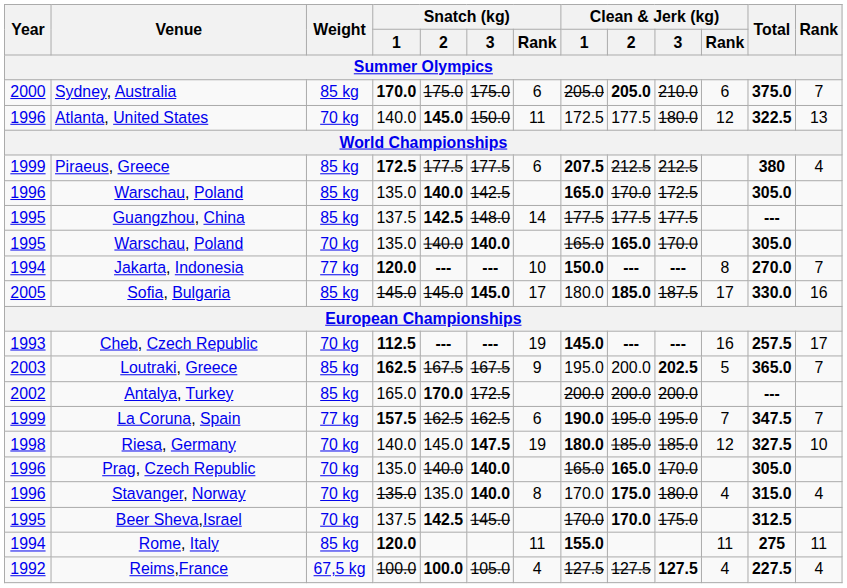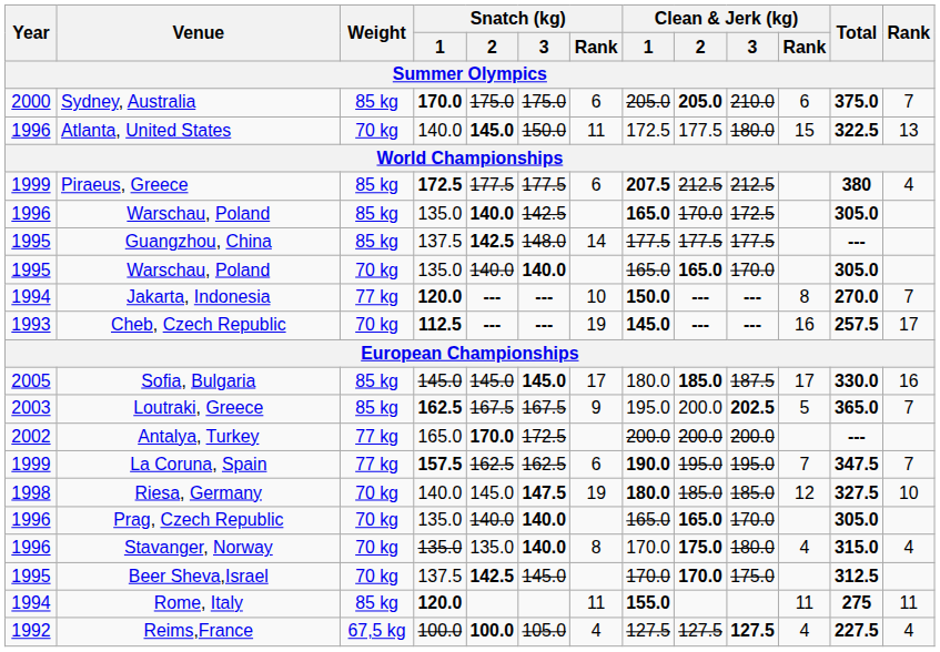 <table class="wikitable" style="text-align:center;">
 <tr>
 <th rowspan="2" width="40">Year</th>
 <th rowspan="2" width="250">Venue</th>
 <th rowspan="2" width="60">Weight</th>
 <th colspan="4">Snatch (kg)</th>
 <th colspan="4">Clean & Jerk (kg)</th>
 <th rowspan="2" width="40">Total</th>
 <th rowspan="2" width="40">Rank</th>
 </tr>
 <tr>
 <th width="40">1</th>
 <th width="40">2</th>
 <th width="40">3</th>
 <th width="40">Rank</th>
 <th width="40">1</th>
 <th width="40">2</th>
 <th width="40">3</th>
 <th width="40">Rank</th>
 </tr>
 <tr>
 <th colspan="13"><a href='#'>Summer Olympics</a></th>
 </tr>
 <tr>
 <td><a href='#'>2000</a></td>
 <td align="left"><a href='#'>Sydney</a>, <a href='#'>Australia</a></td>
 <td><a href='#'>85 kg</a></td>
 <td><strong>170.0</strong></td>
 <td><s>175.0</s></td>
 <td><s>175.0</s></td>
 <td>6</td>
 <td><s>205.0</s></td>
 <td><strong>205.0</strong></td>
 <td><s>210.0</s></td>
 <td>6</td>
 <td><strong>375.0</strong></td>
 <td>7</td>
 </tr>
 <tr>
 <td><a href='#'>1996</a></td>
 <td align="left"><a href='#'>Atlanta</a>, <a href='#'>United States</a></td>
 <td><a href='#'>70 kg</a></td>
 <td>140.0</td>
 <td><strong>145.0</strong></td>
 <td><s>150.0</s></td>
 <td>11</td>
 <td>172.5</td>
 <td>177.5</td>
 <td><s>180.0</s></td>
-<td>12</td>
+<td>15</td>
 <td><strong>322.5</strong></td>
 <td>13</td>
 </tr>
 <tr>
 <th colspan="13"><a href='#'>World Championships</a></th>
 </tr>
 <tr>
 <td><a href='#'>1999</a></td>
 <td align="left"><a href='#'>Piraeus</a>, <a href='#'>Greece</a></td>
 <td><a href='#'>85 kg</a></td>
 <td><strong>172.5</strong></td>
 <td><s>177.5</s></td>
 <td><s>177.5</s></td>
 <td>6</td>
 <td><strong>207.5</strong></td>
 <td><s>212.5</s></td>
 <td><s>212.5</s></td>
 <td></td>
 <td><strong>380</strong></td>
 <td>4</td>
 </tr>
 <tr>
 <td><a href='#'>1996</a></td>
 <td><a href='#'>Warschau</a>, <a href='#'>Poland</a></td>
 <td><a href='#'>85 kg</a></td>
 <td>135.0</td>
 <td><strong>140.0</strong></td>
 <td><s>142.5</s></td>
 <td></td>
 <td><strong>165.0</strong></td>
 <td><s>170.0</s></td>
 <td><s>172.5</s></td>
 <td></td>
 <td><strong>305.0</strong></td>
 <td></td>
 </tr>
 <tr>
 <td><a href='#'>1995</a></td>
 <td><a href='#'>Guangzhou</a>, <a href='#'>China</a></td>
 <td><a href='#'>85 kg</a></td>
 <td>137.5</td>
 <td><strong>142.5</strong></td>
 <td><s>148.0</s></td>
 <td>14</td>
 <td><s>177.5</s></td>
 <td><s>177.5</s></td>
 <td><s>177.5</s></td>
 <td></td>
 <td><strong>---</strong></td>
 <td></td>
 </tr>
 <tr>
 <td><a href='#'>1995</a></td>
 <td><a href='#'>Warschau</a>, <a href='#'>Poland</a></td>
 <td><a href='#'>70 kg</a></td>
 <td>135.0</td>
 <td><s>140.0</s></td>
 <td><strong>140.0</strong></td>
 <td></td>
 <td><s>165.0</s></td>
 <td><strong>165.0</strong></td>
 <td><s>170.0</s></td>
 <td></td>
 <td><strong>305.0</strong></td>
 <td></td>
 </tr>
 <tr>
 <td><a href='#'>1994</a></td>
 <td><a href='#'>Jakarta</a>, <a href='#'>Indonesia</a></td>
 <td><a href='#'>77 kg</a></td>
 <td><strong>120.0</strong></td>
 <td><strong>---</strong></td>
 <td><strong>---</strong></td>
 <td>10</td>
 <td><strong>150.0</strong></td>
 <td><strong>---</strong></td>
 <td><strong>---</strong></td>
 <td>8</td>
 <td><strong>270.0</strong></td>
 <td>7</td>
 </tr>
 <tr>
+<td><a href='#'>1993</a></td>
+<td><a href='#'>Cheb</a>, <a href='#'>Czech Republic</a></td>
+<td><a href='#'>70 kg</a></td>
+<td><strong>112.5</strong></td>
+<td><strong>---</strong></td>
+<td><strong>---</strong></td>
+<td>19</td>
+<td><strong>145.0</strong></td>
+<td><strong>---</strong></td>
+<td><strong>---</strong></td>
+<td>16</td>
+<td><strong>257.5</strong></td>
+<td>17</td>
+</tr>
+<tr>
+<th colspan="13"><a href='#'>European Championships</a></th>
+</tr>
+<tr>
 <td><a href='#'>2005</a></td>
 <td><a href='#'>Sofia</a>, <a href='#'>Bulgaria</a></td>
 <td><a href='#'>85 kg</a></td>
 <td><s>145.0</s></td>
 <td><s>145.0</s></td>
 <td><strong>145.0</strong></td>
 <td>17</td>
 <td>180.0</td>
 <td><strong>185.0</strong></td>
 <td><s>187.5</s></td>
 <td>17</td>
 <td><strong>330.0</strong></td>
 <td>16</td>
-</tr>
-<tr>
-<th colspan="13"><a href='#'>European Championships</a></th>
-</tr>
-<tr>
-<td><a href='#'>1993</a></td>
-<td><a href='#'>Cheb</a>, <a href='#'>Czech Republic</a></td>
-<td><a href='#'>70 kg</a></td>
-<td><strong>112.5</strong></td>
-<td><strong>---</strong></td>
-<td><strong>---</strong></td>
-<td>19</td>
-<td><strong>145.0</strong></td>
-<td><strong>---</strong></td>
-<td><strong>---</strong></td>
-<td>16</td>
-<td><strong>257.5</strong></td>
-<td>17</td>
 </tr>
 <tr>
 <td><a href='#'>2003</a></td>
 <td><a href='#'>Loutraki</a>, <a href='#'>Greece</a></td>
 <td><a href='#'>85 kg</a></td>
 <td><strong>162.5</strong></td>
 <td><s>167.5</s></td>
 <td><s>167.5</s></td>
 <td>9</td>
 <td>195.0</td>
 <td>200.0</td>
 <td><strong>202.5</strong></td>
 <td>5</td>
 <td><strong>365.0</strong></td>
 <td>7</td>
 </tr>
 <tr>
 <td><a href='#'>2002</a></td>
 <td><a href='#'>Antalya</a>, <a href='#'>Turkey</a></td>
-<td><a href='#'>85 kg</a></td>
+<td><a href='#'>77 kg</a></td>
 <td>165.0</td>
 <td><strong>170.0</strong></td>
 <td><s>172.5</s></td>
 <td></td>
 <td><s>200.0</s></td>
 <td><s>200.0</s></td>
 <td><s>200.0</s></td>
 <td></td>
 <td><strong>---</strong></td>
 <td></td>
 </tr>
 <tr>
 <td><a href='#'>1999</a></td>
 <td><a href='#'>La Coruna</a>, <a href='#'>Spain</a></td>
 <td><a href='#'>77 kg</a></td>
 <td><strong>157.5</strong></td>
 <td><s>162.5</s></td>
 <td><s>162.5</s></td>
 <td>6</td>
 <td><strong>190.0</strong></td>
 <td><s>195.0</s></td>
 <td><s>195.0</s></td>
 <td>7</td>
 <td><strong>347.5</strong></td>
 <td>7</td>
 </tr>
 <tr>
 <td><a href='#'>1998</a></td>
 <td><a href='#'>Riesa</a>, <a href='#'>Germany</a></td>
 <td><a href='#'>70 kg</a></td>
 <td>140.0</td>
 <td>145.0</td>
 <td><strong>147.5</strong></td>
 <td>19</td>
 <td><strong>180.0</strong></td>
 <td><s>185.0</s></td>
 <td><s>185.0</s></td>
 <td>12</td>
 <td><strong>327.5</strong></td>
 <td>10</td>
 </tr>
 <tr>
 <td><a href='#'>1996</a></td>
 <td><a href='#'>Prag</a>, <a href='#'>Czech Republic</a></td>
 <td><a href='#'>70 kg</a></td>
 <td>135.0</td>
 <td><s>140.0</s></td>
 <td><strong>140.0</strong></td>
 <td></td>
 <td><s>165.0</s></td>
 <td><strong>165.0</strong></td>
 <td><s>170.0</s></td>
 <td></td>
 <td><strong>305.0</strong></td>
 <td></td>
 </tr>
 <tr>
 <td><a href='#'>1996</a></td>
 <td><a href='#'>Stavanger</a>, <a href='#'>Norway</a></td>
 <td><a href='#'>70 kg</a></td>
 <td><s>135.0</s></td>
 <td>135.0</td>
 <td><strong>140.0</strong></td>
 <td>8</td>
 <td>170.0</td>
 <td><strong>175.0</strong></td>
 <td><s>180.0</s></td>
 <td>4</td>
 <td><strong>315.0</strong></td>
 <td>4</td>
 </tr>
 <tr>
 <td><a href='#'>1995</a></td>
 <td><a href='#'>Beer Sheva</a>,<a href='#'>Israel</a></td>
 <td><a href='#'>70 kg</a></td>
 <td>137.5</td>
 <td><strong>142.5</strong></td>
 <td><s>145.0</s></td>
 <td></td>
 <td><s>170.0</s></td>
 <td><strong>170.0</strong></td>
 <td><s>175.0</s></td>
 <td></td>
 <td><strong>312.5</strong></td>
 <td></td>
 </tr>
 <tr>
 <td><a href='#'>1994</a></td>
 <td><a href='#'>Rome</a>, <a href='#'>Italy</a></td>
 <td><a href='#'>85 kg</a></td>
 <td><strong>120.0</strong></td>
 <td></td>
 <td></td>
 <td>11</td>
 <td><strong>155.0</strong></td>
 <td></td>
 <td></td>
 <td>11</td>
 <td><strong>275</strong></td>
 <td>11</td>
 </tr>
 <tr>
 <td><a href='#'>1992</a></td>
 <td><a href='#'>Reims</a>,<a href='#'>France</a></td>
 <td><a href='#'>67,5 kg</a></td>
 <td><s>100.0</s></td>
 <td><strong>100.0</strong></td>
 <td><s>105.0</s></td>
 <td>4</td>
 <td><s>127.5</s></td>
 <td><s>127.5</s></td>
 <td><strong>127.5</strong></td>
 <td>4</td>
 <td><strong>227.5</strong></td>
 <td>4</td>
 </tr>
 </table>
